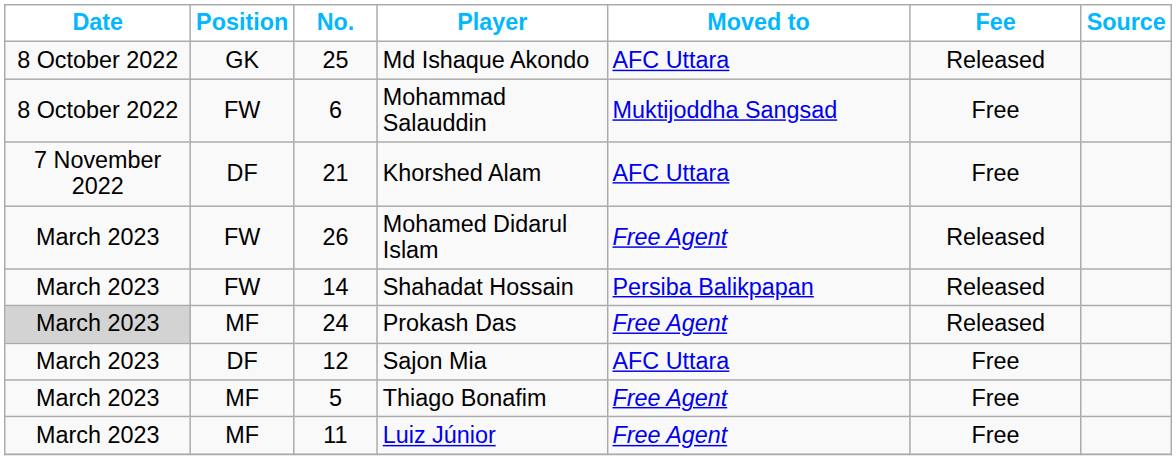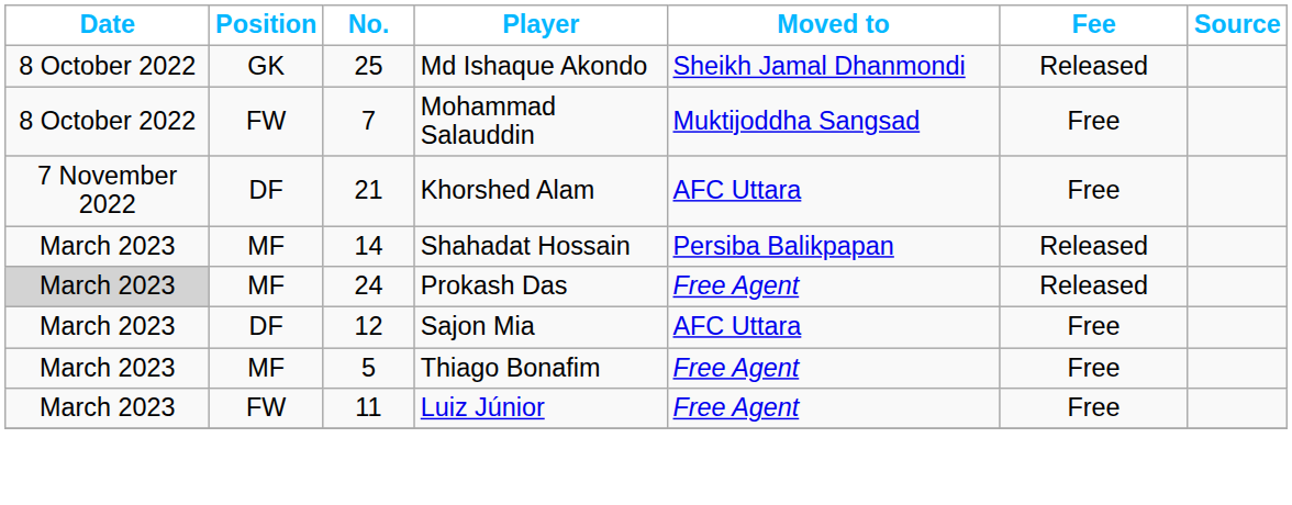 <table class="wikitable" style="text-align:center; ">
 <tr>
 <th style="background:#FFFFFF; color:#03b7ff; width:120px;">Date</th>
 <th style="background:#FFFFFF; color:#03b7ff; width:50px;">Position</th>
 <th style="background:#FFFFFF; color:#03b7ff; width:50px;">No.</th>
 <th style="background:#FFFFFF; color:#03b7ff; width:150px;">Player</th>
 <th style="background:#FFFFFF; color:#03b7ff; width:200px;">Moved to</th>
 <th style="background:#FFFFFF; color:#03b7ff; width:110px;">Fee</th>
 <th style="background:#FFFFFF; color:#03b7ff; width:25px;">Source</th>
 </tr>
 <tr>
 <td>8 October 2022</td>
 <td>GK</td>
 <td>25</td>
 <td align=left>Md Ishaque Akondo</td>
-<td align=left><a href='#'>AFC Uttara</a></td>
+<td align=left><a href='#'>Sheikh Jamal Dhanmondi</a></td>
 <td>Released</td>
 <td></td>
 </tr>
 <tr>
 <td>8 October 2022</td>
 <td>FW</td>
-<td>6</td>
+<td>7</td>
 <td align=left>Mohammad Salauddin</td>
 <td align=left><a href='#'>Muktijoddha Sangsad</a></td>
 <td>Free</td>
 <td></td>
 </tr>
 <tr>
 <td>7 November 2022</td>
 <td>DF</td>
 <td>21</td>
 <td align=left>Khorshed Alam</td>
 <td align=left><a href='#'>AFC Uttara</a></td>
 <td>Free</td>
 <td></td>
 </tr>
 <tr>
 <td>March 2023</td>
-<td>FW</td>
-<td>26</td>
-<td align=left>Mohamed Didarul Islam</td>
-<td align=left><em><a href='#'>Free Agent</a></em></td>
-<td>Released</td>
-<td></td>
-</tr>
-<tr>
-<td>March 2023</td>
-<td>FW</td>
+<td>MF</td>
 <td>14</td>
 <td align=left>Shahadat Hossain</td>
 <td align=left><a href='#'>Persiba Balikpapan</a></td>
 <td>Released</td>
 <td></td>
 </tr>
 <tr>
 <td style="background: lightgrey;">March 2023</td>
 <td>MF</td>
 <td>24</td>
 <td align=left>Prokash Das</td>
 <td align=left><em><a href='#'>Free Agent</a></em></td>
 <td>Released</td>
 <td></td>
 </tr>
 <tr>
 <td>March 2023</td>
 <td>DF</td>
 <td>12</td>
 <td align=left>Sajon Mia</td>
 <td align=left><a href='#'>AFC Uttara</a></td>
 <td>Free</td>
 <td></td>
 </tr>
 <tr>
 <td>March 2023</td>
 <td>MF</td>
 <td>5</td>
 <td align=left> Thiago Bonafim</td>
 <td align=left><em><a href='#'>Free Agent</a></em></td>
 <td>Free</td>
 <td></td>
 </tr>
 <tr>
 <td>March 2023</td>
-<td>MF</td>
+<td>FW</td>
 <td>11</td>
 <td align=left> <a href='#'>Luiz Júnior</a></td>
 <td align=left><em><a href='#'>Free Agent</a></em></td>
 <td>Free</td>
 <td></td>
 </tr>
 <tr>
 </tr>
 </table>
